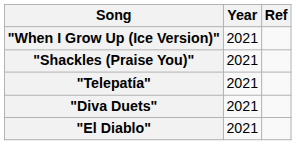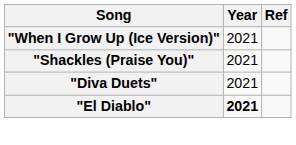 <table class="wikitable plainrowheaders" style="text-align:center;">
 <tr>
 <th>Song</th>
 <th>Year</th>
 <th>Ref</th>
 </tr>
 <tr>
 <th scope="row">"When I Grow Up (Ice Version)"</th>
 <td>2021</td>
 <td></td>
 </tr>
 <tr>
 <th scope="row">"Shackles (Praise You)"</th>
 <td>2021</td>
 <td></td>
 </tr>
 <tr>
-<th scope="row">"Telepatía"</th>
-<td>2021</td>
-<td></td>
-</tr>
-<tr>
 <th scope="row">"Diva Duets"</th>
 <td>2021</td>
 <td></td>
 </tr>
 <tr>
 <th scope="row">"El Diablo"</th>
-<td>2021</td>
+<td><strong>2021</strong></td>
 <td></td>
 </tr>
 </table>
